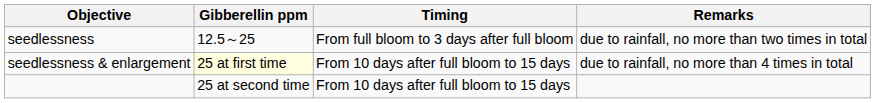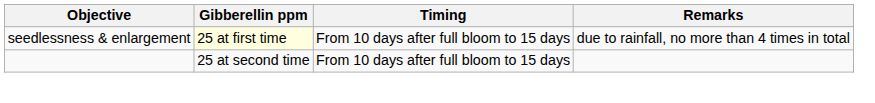 <table class="wikitable">
 <tr>
 <th>Objective</th>
 <th>Gibberellin ppm</th>
 <th>Timing</th>
 <th>Remarks</th>
-</tr>
-<tr>
-<td>seedlessness</td>
-<td>12.5～25</td>
-<td>From full bloom to 3 days after full bloom</td>
-<td>due to rainfall, no more than two times in total</td>
 </tr>
 <tr>
 <td>seedlessness & enlargement</td>
 <td style="background: lightyellow;">25 at first time</td>
 <td>From 10 days after full bloom to 15 days</td>
 <td>due to rainfall, no more than 4 times in total</td>
 </tr>
 <tr>
 <td></td>
 <td>25 at second time</td>
 <td>From 10 days after full bloom to 15 days</td>
 <td></td>
 </tr>
 </table>
